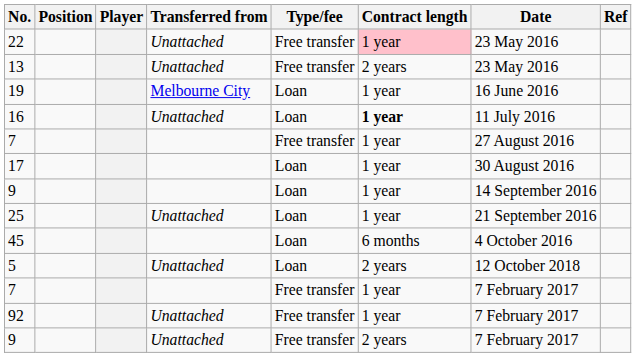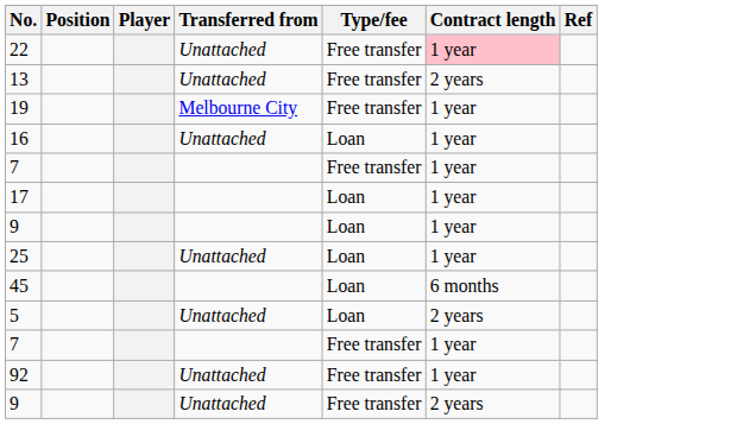 <table class="wikitable plainrowheaders sortable" style="text-align:center; text-align:left">
 <tr>
 <th scope="col">No.</th>
 <th scope="col">Position</th>
 <th scope="col">Player</th>
 <th scope="col">Transferred from</th>
 <th scope="col">Type/fee</th>
 <th scope="col">Contract length</th>
-<th scope="col">Date</th>
 <th scope="col" class="unsortable">Ref</th>
 </tr>
 <tr>
 <td>22</td>
 <td></td>
 <th scope="row"></th>
 <td><em>Unattached</em></td>
 <td>Free transfer</td>
 <td style="background: pink;">1 year</td>
-<td>23 May 2016</td>
 <td></td>
 </tr>
 <tr>
 <td>13</td>
 <td></td>
 <th scope="row"></th>
 <td><em>Unattached</em></td>
 <td>Free transfer</td>
 <td>2 years</td>
-<td>23 May 2016</td>
 <td></td>
 </tr>
 <tr>
 <td>19</td>
 <td></td>
 <th scope="row"></th>
 <td><a href='#'>Melbourne City</a></td>
-<td>Loan</td>
+<td>Free transfer</td>
 <td>1 year</td>
-<td>16 June 2016</td>
 <td></td>
 </tr>
 <tr>
 <td>16</td>
 <td></td>
 <th scope="row"></th>
 <td><em>Unattached</em></td>
 <td>Loan</td>
-<td><strong>1 year</strong></td>
-<td>11 July 2016</td>
+<td>1 year</td>
 <td></td>
 </tr>
 <tr>
 <td>7</td>
 <td></td>
 <th scope="row"></th>
 <td></td>
 <td>Free transfer</td>
 <td>1 year</td>
-<td>27 August 2016</td>
 <td></td>
 </tr>
 <tr>
 <td>17</td>
 <td></td>
 <th scope="row"></th>
 <td></td>
 <td>Loan</td>
 <td>1 year</td>
-<td>30 August 2016</td>
 <td></td>
 </tr>
 <tr>
 <td>9</td>
 <td></td>
 <th scope="row"></th>
 <td></td>
 <td>Loan</td>
 <td>1 year</td>
-<td>14 September 2016</td>
 <td></td>
 </tr>
 <tr>
 <td>25</td>
 <td></td>
 <th scope="row"></th>
 <td><em>Unattached</em></td>
 <td>Loan</td>
 <td>1 year</td>
-<td>21 September 2016</td>
 <td></td>
 </tr>
 <tr>
 <td>45</td>
 <td></td>
 <th scope="row"></th>
 <td></td>
 <td>Loan</td>
 <td>6 months</td>
-<td>4 October 2016</td>
 <td></td>
 </tr>
 <tr>
 <td>5</td>
 <td></td>
 <th scope="row"></th>
 <td><em>Unattached</em></td>
 <td>Loan</td>
 <td>2 years</td>
-<td>12 October 2018</td>
 <td></td>
 </tr>
 <tr>
 <td>7</td>
 <td></td>
 <th scope="row"></th>
 <td></td>
 <td>Free transfer</td>
 <td>1 year</td>
-<td>7 February 2017</td>
 <td></td>
 </tr>
 <tr>
 <td>92</td>
 <td></td>
 <th scope="row"></th>
 <td><em>Unattached</em></td>
 <td>Free transfer</td>
 <td>1 year</td>
-<td>7 February 2017</td>
 <td></td>
 </tr>
 <tr>
 <td>9</td>
 <td></td>
 <th scope="row"></th>
 <td><em>Unattached</em></td>
 <td>Free transfer</td>
 <td>2 years</td>
-<td>7 February 2017</td>
 <td></td>
 </tr>
 </table>
